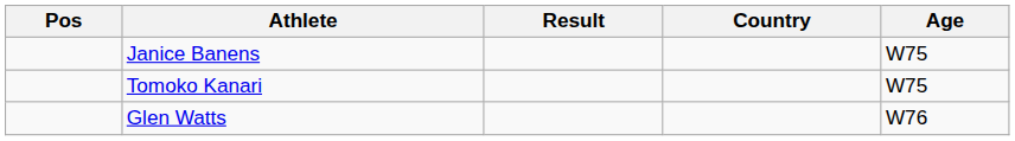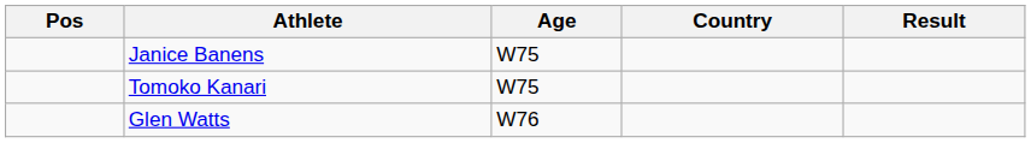 <table class="wikitable"  style="text-align:center; width:50%;">
 <tr>
 <th>Pos</th>
 <th>Athlete</th>
+<th>Age</th>
+<th>Country</th>
 <th>Result</th>
-<th>Country</th>
-<th>Age</th>
 </tr>
 <tr>
 <td align=center></td>
 <td align=left><a href='#'>Janice Banens</a></td>
+<td align=left>W75</td>
+<td align=left></td>
 <td></td>
-<td align=left></td>
-<td align=left>W75</td>
 </tr>
 <tr>
 <td align=center></td>
 <td align=left><a href='#'>Tomoko Kanari</a></td>
+<td align=left>W75</td>
+<td align=left></td>
 <td></td>
-<td align=left></td>
-<td align=left>W75</td>
 </tr>
 <tr>
 <td align=center></td>
 <td align=left><a href='#'>Glen Watts</a></td>
+<td align=left>W76</td>
+<td align=left></td>
 <td></td>
-<td align=left></td>
-<td align=left>W76</td>
 </tr>
 </table>
